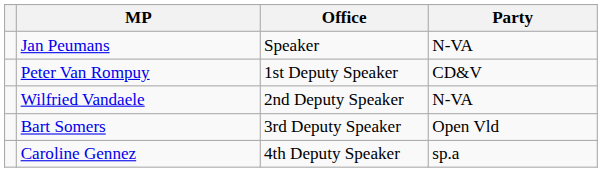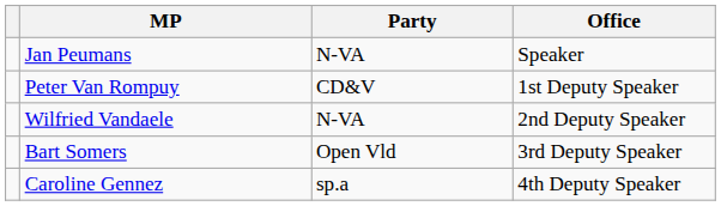 <table class="sortable wikitable">
 <tr>
 <th class="unsortable"> </th>
 <th style="width:220px;">MP</th>
+<th style="width:150px;">Party</th>
 <th style="width:150px;">Office</th>
-<th style="width:150px;">Party</th>
 </tr>
 <tr>
 <td></td>
 <td><a href='#'>Jan Peumans</a></td>
+<td>N-VA</td>
 <td>Speaker</td>
-<td>N-VA</td>
 </tr>
 <tr>
 <td></td>
 <td><a href='#'>Peter Van Rompuy</a></td>
+<td>CD&V</td>
 <td>1st Deputy Speaker</td>
-<td>CD&V</td>
 </tr>
 <tr>
 <td></td>
 <td><a href='#'>Wilfried Vandaele</a></td>
+<td>N-VA</td>
 <td>2nd Deputy Speaker</td>
-<td>N-VA</td>
 </tr>
 <tr>
 <td></td>
 <td><a href='#'>Bart Somers</a></td>
+<td>Open Vld</td>
 <td>3rd Deputy Speaker</td>
-<td>Open Vld</td>
 </tr>
 <tr>
 <td></td>
 <td><a href='#'>Caroline Gennez</a></td>
+<td>sp.a</td>
 <td>4th Deputy Speaker</td>
-<td>sp.a</td>
 </tr>
 </table>
